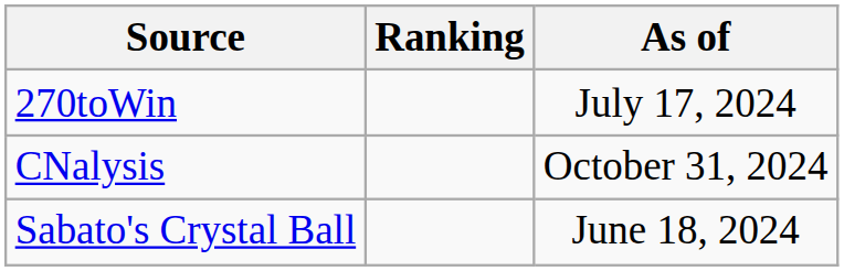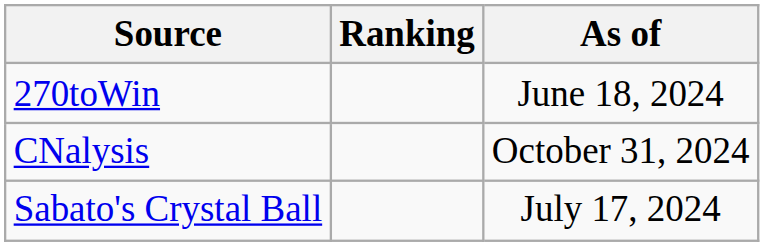 <table class="wikitable" style="text-align:center">
 <tr>
 <th>Source</th>
 <th>Ranking</th>
 <th>As of</th>
 </tr>
 <tr>
 <td align="left"><a href='#'>270toWin</a></td>
 <td></td>
-<td>July 17, 2024</td>
+<td>June 18, 2024</td>
 </tr>
 <tr>
 <td align="left"><a href='#'>CNalysis</a></td>
 <td></td>
 <td>October 31, 2024</td>
 </tr>
 <tr>
 <td align="left"><a href='#'>Sabato's Crystal Ball</a></td>
 <td></td>
-<td>June 18, 2024</td>
+<td>July 17, 2024</td>
 </tr>
 </table>
